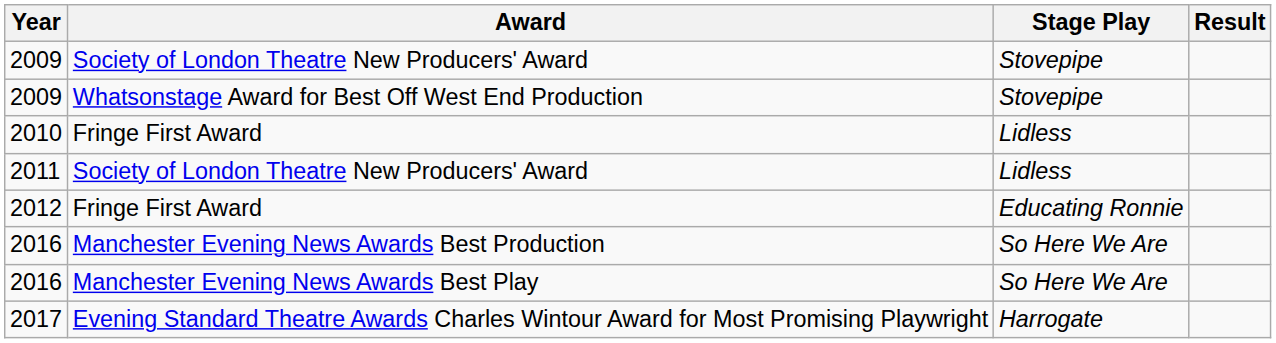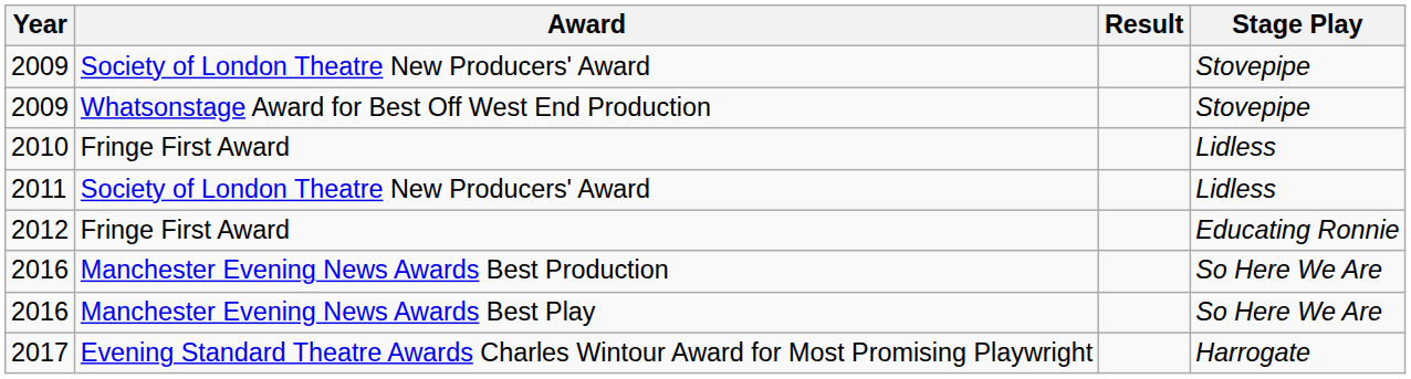 <table class="wikitable">
 <tr>
 <th>Year</th>
 <th>Award</th>
+<th>Result</th>
 <th>Stage Play</th>
-<th>Result</th>
 </tr>
 <tr>
 <td>2009</td>
 <td><a href='#'>Society of London Theatre</a> New Producers' Award</td>
+<td></td>
 <td><em>Stovepipe</em></td>
-<td></td>
 </tr>
 <tr>
 <td>2009</td>
 <td><a href='#'>Whatsonstage</a> Award for Best Off West End Production</td>
+<td></td>
 <td><em>Stovepipe</em></td>
-<td></td>
 </tr>
 <tr>
 <td>2010</td>
 <td>Fringe First Award</td>
+<td></td>
 <td><em>Lidless</em></td>
-<td></td>
 </tr>
 <tr>
 <td>2011</td>
 <td><a href='#'>Society of London Theatre</a> New Producers' Award</td>
+<td></td>
 <td><em>Lidless</em></td>
-<td></td>
 </tr>
 <tr>
 <td>2012</td>
 <td>Fringe First Award</td>
+<td></td>
 <td><em>Educating Ronnie</em></td>
-<td></td>
 </tr>
 <tr>
 <td>2016</td>
 <td><a href='#'>Manchester Evening News Awards</a> Best Production</td>
+<td></td>
 <td><em>So Here We Are</em></td>
-<td></td>
 </tr>
 <tr>
 <td>2016</td>
 <td><a href='#'>Manchester Evening News Awards</a> Best Play</td>
+<td></td>
 <td><em>So Here We Are</em></td>
-<td></td>
 </tr>
 <tr>
 <td>2017</td>
 <td><a href='#'>Evening Standard Theatre Awards</a> Charles Wintour Award for Most Promising Playwright</td>
+<td></td>
 <td><em>Harrogate</em></td>
-<td></td>
 </tr>
 </table>
